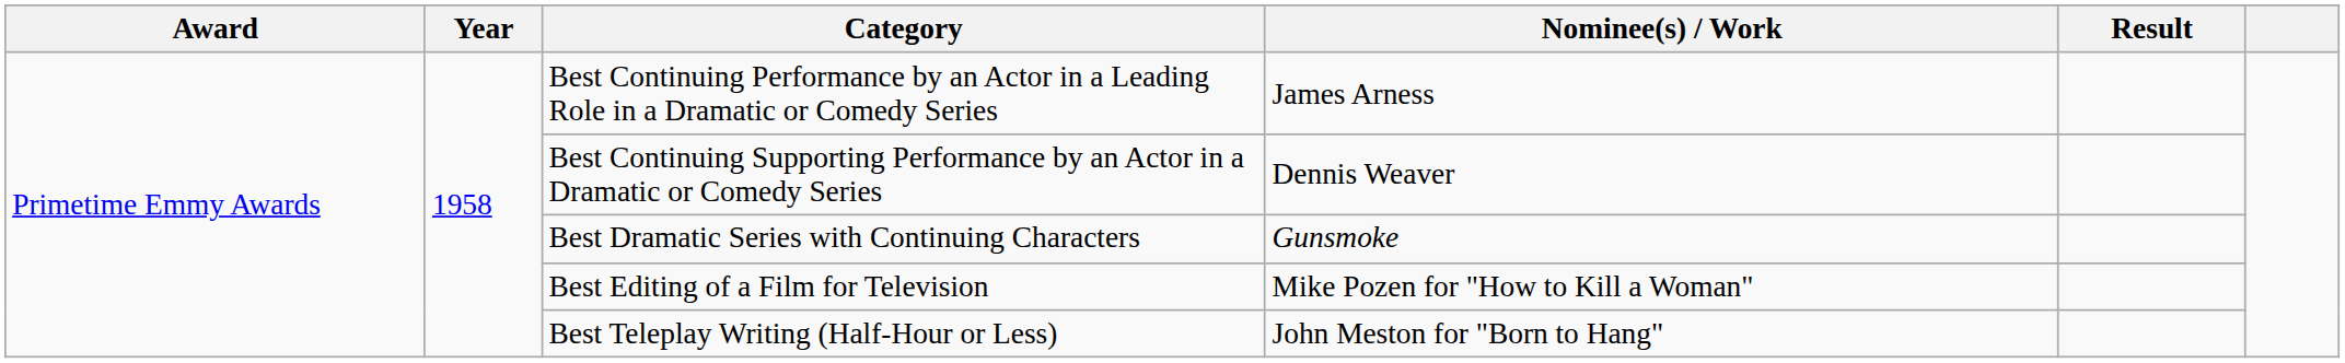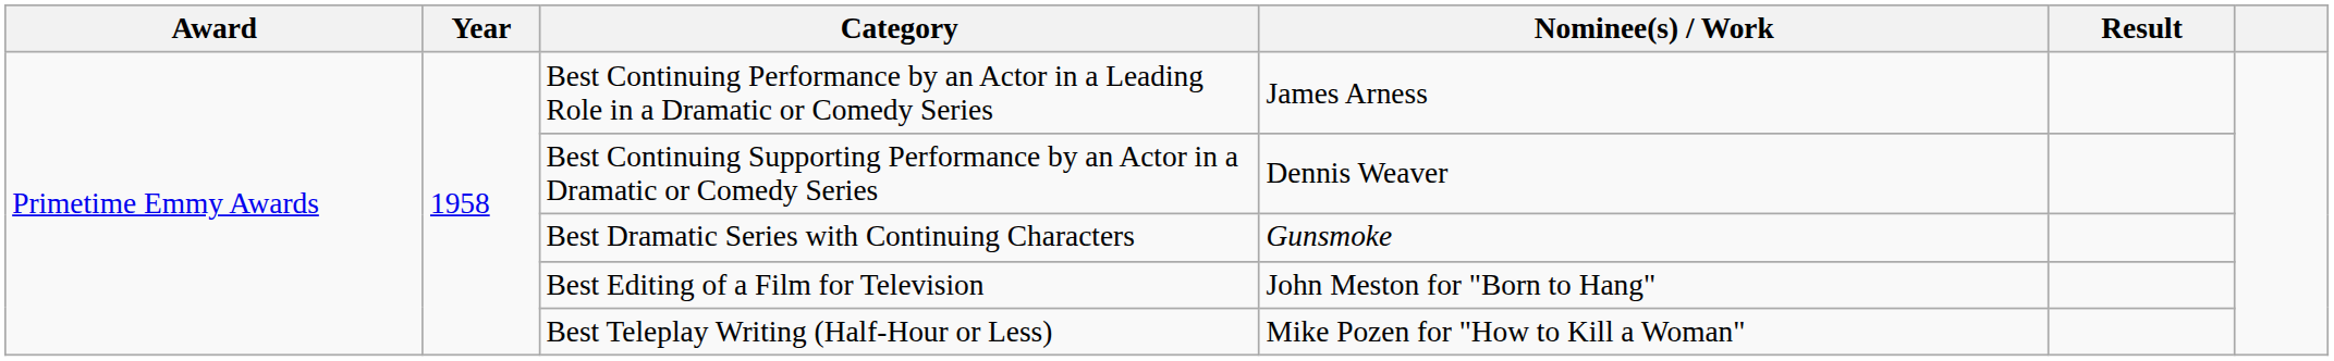 <table class="wikitable sortable plainrowheaders">
 <tr>
 <th scope="col" style="width:18%;">Award</th>
 <th scope="col" style="width:5%;">Year</th>
 <th scope="col" style="width:31%;">Category</th>
 <th scope="col" style="width:34%;">Nominee(s) / Work</th>
 <th scope="col" style="width:8%;">Result</th>
 <th scope="col" style="width:4%;" class="unsortable"></th>
 </tr>
 <tr>
 <td rowspan="5"><a href='#'>Primetime Emmy Awards</a></td>
 <td rowspan="5"><a href='#'>1958</a></td>
 <td>Best Continuing Performance by an Actor in a Leading Role in a Dramatic or Comedy Series</td>
 <td>James Arness</td>
 <td></td>
 <td rowspan="5"></td>
 </tr>
 <tr>
 <td>Best Continuing Supporting Performance by an Actor in a Dramatic or Comedy Series</td>
 <td>Dennis Weaver</td>
 <td></td>
 </tr>
 <tr>
 <td>Best Dramatic Series with Continuing Characters</td>
 <td><em>Gunsmoke</em></td>
 <td></td>
 </tr>
 <tr>
 <td>Best Editing of a Film for Television</td>
-<td>Mike Pozen for "How to Kill a Woman"</td>
+<td>John Meston for "Born to Hang"</td>
 <td></td>
 </tr>
 <tr>
 <td>Best Teleplay Writing (Half-Hour or Less)</td>
-<td>John Meston for "Born to Hang"</td>
+<td>Mike Pozen for "How to Kill a Woman"</td>
 <td></td>
 </tr>
 </table>
